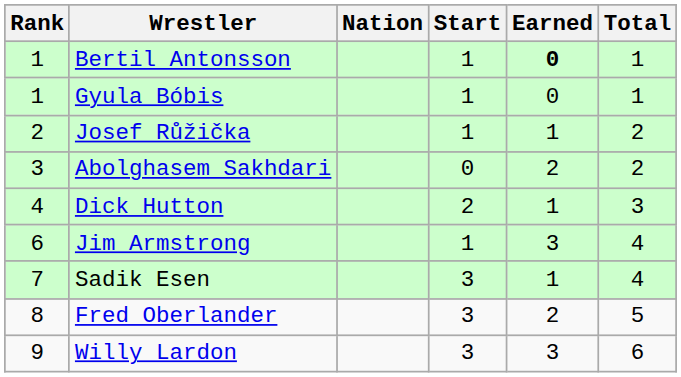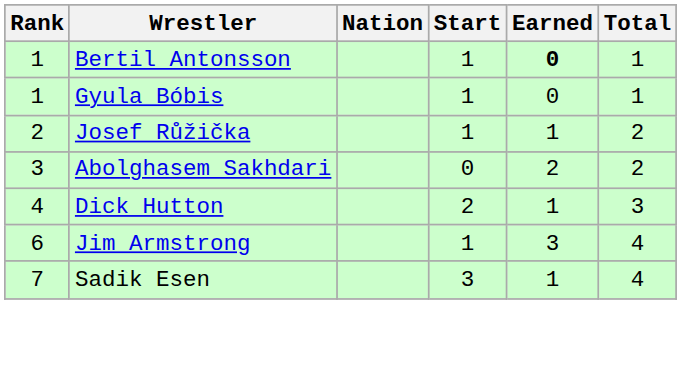 <table class="wikitable sortable" style="text-align:center;">
 <tr>
 <th>Rank</th>
 <th>Wrestler</th>
 <th>Nation</th>
 <th>Start</th>
 <th>Earned</th>
 <th>Total</th>
 </tr>
 <tr style="background:#cfc;">
 <td>1</td>
 <td align=left><a href='#'>Bertil Antonsson</a></td>
 <td align=left></td>
 <td>1</td>
 <td><strong>0</strong></td>
 <td>1</td>
 </tr>
 <tr style="background:#cfc;">
 <td>1</td>
 <td align=left><a href='#'>Gyula Bóbis</a></td>
 <td align=left></td>
 <td>1</td>
 <td>0</td>
 <td>1</td>
 </tr>
 <tr style="background:#cfc;">
 <td>2</td>
 <td align=left><a href='#'>Josef Růžička</a></td>
 <td align=left></td>
 <td>1</td>
 <td>1</td>
 <td>2</td>
 </tr>
 <tr style="background:#cfc;">
 <td>3</td>
 <td align=left><a href='#'>Abolghasem Sakhdari</a></td>
 <td align=left></td>
 <td>0</td>
 <td>2</td>
 <td>2</td>
 </tr>
 <tr style="background:#cfc;">
 <td>4</td>
 <td align=left><a href='#'>Dick Hutton</a></td>
 <td align=left></td>
 <td>2</td>
 <td>1</td>
 <td>3</td>
 </tr>
 <tr style="background:#cfc;">
 <td>6</td>
 <td align=left><a href='#'>Jim Armstrong</a></td>
 <td align=left></td>
 <td>1</td>
 <td>3</td>
 <td>4</td>
 </tr>
 <tr style="background:#cfc;">
 <td>7</td>
 <td align=left>Sadik Esen</td>
 <td align=left></td>
 <td>3</td>
 <td>1</td>
 <td>4</td>
 </tr>
-<tr>
-<td>8</td>
-<td align=left><a href='#'>Fred Oberlander</a></td>
-<td align=left></td>
-<td>3</td>
-<td>2</td>
-<td>5</td>
-</tr>
-<tr>
-<td>9</td>
-<td align=left><a href='#'>Willy Lardon</a></td>
-<td align=left></td>
-<td>3</td>
-<td>3</td>
-<td>6</td>
-</tr>
 </table>
